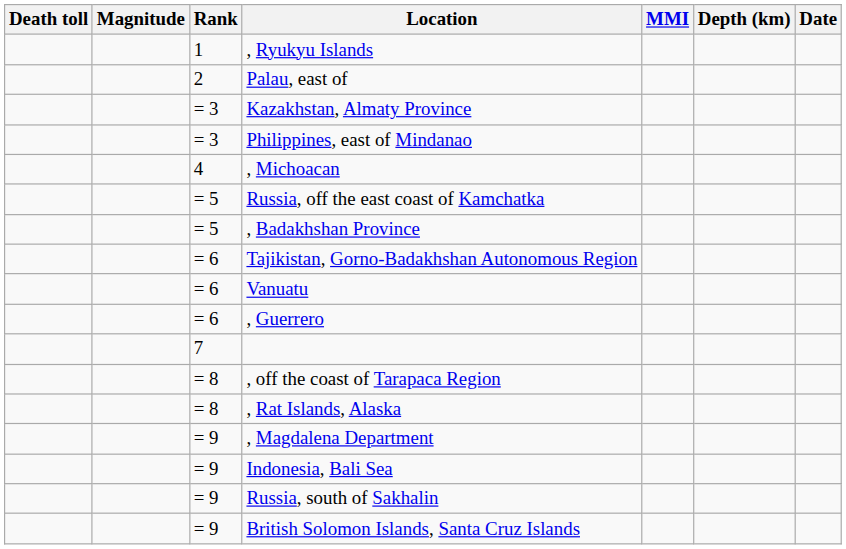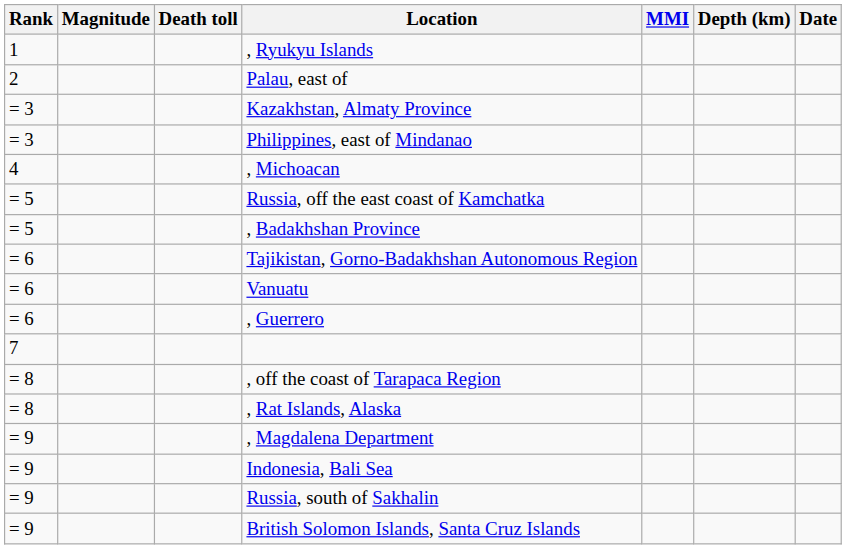 <table class="sortable wikitable" style="font-size:100%;">
 <tr>
+<th>Rank</th>
+<th>Magnitude</th>
 <th>Death toll</th>
-<th>Magnitude</th>
-<th>Rank</th>
 <th>Location</th>
 <th><a href='#'>MMI</a></th>
 <th>Depth (km)</th>
 <th>Date</th>
 </tr>
 <tr>
+<td>1</td>
 <td></td>
 <td></td>
-<td>1</td>
 <td>, <a href='#'>Ryukyu Islands</a></td>
 <td></td>
 <td></td>
 <td></td>
 </tr>
 <tr>
+<td>2</td>
 <td></td>
 <td></td>
-<td>2</td>
 <td> <a href='#'>Palau</a>, east of</td>
 <td></td>
 <td></td>
 <td></td>
 </tr>
 <tr>
+<td>= 3</td>
 <td></td>
 <td></td>
-<td>= 3</td>
 <td> <a href='#'>Kazakhstan</a>, <a href='#'>Almaty Province</a></td>
 <td></td>
 <td></td>
 <td></td>
 </tr>
 <tr>
+<td>= 3</td>
 <td></td>
 <td></td>
-<td>= 3</td>
 <td> <a href='#'>Philippines</a>, east of <a href='#'>Mindanao</a></td>
 <td></td>
 <td></td>
 <td></td>
 </tr>
 <tr>
+<td>4</td>
 <td></td>
 <td></td>
-<td>4</td>
 <td>, <a href='#'>Michoacan</a></td>
 <td></td>
 <td></td>
 <td></td>
 </tr>
 <tr>
+<td>= 5</td>
 <td></td>
 <td></td>
-<td>= 5</td>
 <td> <a href='#'>Russia</a>, off the east coast of <a href='#'>Kamchatka</a></td>
 <td></td>
 <td></td>
 <td></td>
 </tr>
 <tr>
+<td>= 5</td>
 <td></td>
 <td></td>
-<td>= 5</td>
 <td>, <a href='#'>Badakhshan Province</a></td>
 <td></td>
 <td></td>
 <td></td>
 </tr>
 <tr>
+<td>= 6</td>
 <td></td>
 <td></td>
-<td>= 6</td>
 <td> <a href='#'>Tajikistan</a>, <a href='#'>Gorno-Badakhshan Autonomous Region</a></td>
 <td></td>
 <td></td>
 <td></td>
 </tr>
 <tr>
+<td>= 6</td>
 <td></td>
 <td></td>
-<td>= 6</td>
 <td> <a href='#'>Vanuatu</a></td>
 <td></td>
 <td></td>
 <td></td>
 </tr>
 <tr>
+<td>= 6</td>
 <td></td>
 <td></td>
-<td>= 6</td>
 <td>, <a href='#'>Guerrero</a></td>
 <td></td>
 <td></td>
 <td></td>
 </tr>
 <tr>
+<td>7</td>
 <td></td>
 <td></td>
-<td>7</td>
 <td></td>
 <td></td>
 <td></td>
 <td></td>
 </tr>
 <tr>
+<td>= 8</td>
 <td></td>
 <td></td>
-<td>= 8</td>
 <td>, off the coast of <a href='#'>Tarapaca Region</a></td>
 <td></td>
 <td></td>
 <td></td>
 </tr>
 <tr>
+<td>= 8</td>
 <td></td>
 <td></td>
-<td>= 8</td>
 <td>, <a href='#'>Rat Islands</a>, <a href='#'>Alaska</a></td>
 <td></td>
 <td></td>
 <td></td>
 </tr>
 <tr>
+<td>= 9</td>
 <td></td>
 <td></td>
-<td>= 9</td>
 <td>, <a href='#'>Magdalena Department</a></td>
 <td></td>
 <td></td>
 <td></td>
 </tr>
 <tr>
+<td>= 9</td>
 <td></td>
 <td></td>
-<td>= 9</td>
 <td> <a href='#'>Indonesia</a>, <a href='#'>Bali Sea</a></td>
 <td></td>
 <td></td>
 <td></td>
 </tr>
 <tr>
+<td>= 9</td>
 <td></td>
 <td></td>
-<td>= 9</td>
 <td> <a href='#'>Russia</a>, south of <a href='#'>Sakhalin</a></td>
 <td></td>
 <td></td>
 <td></td>
 </tr>
 <tr>
+<td>= 9</td>
 <td></td>
 <td></td>
-<td>= 9</td>
 <td> <a href='#'>British Solomon Islands</a>, <a href='#'>Santa Cruz Islands</a></td>
 <td></td>
 <td></td>
 <td></td>
 </tr>
 </table>
